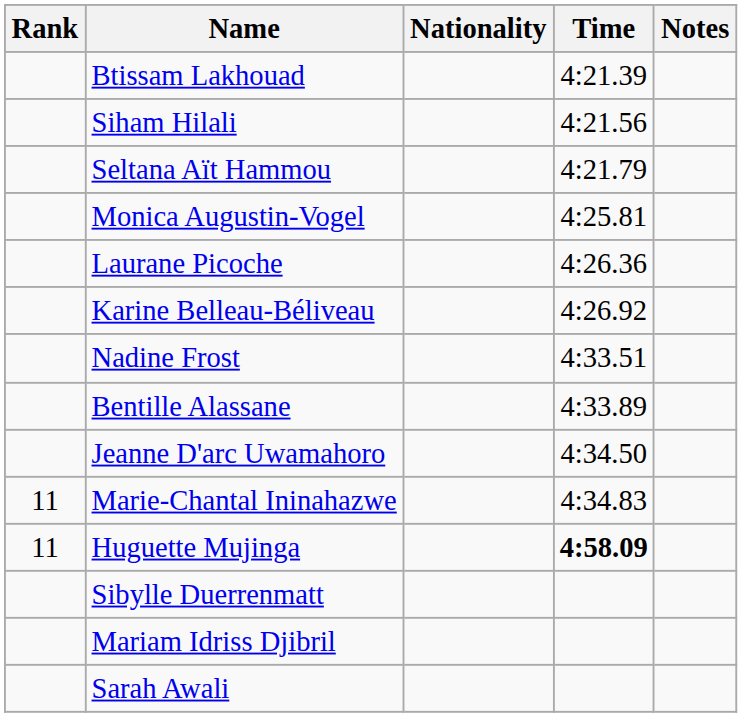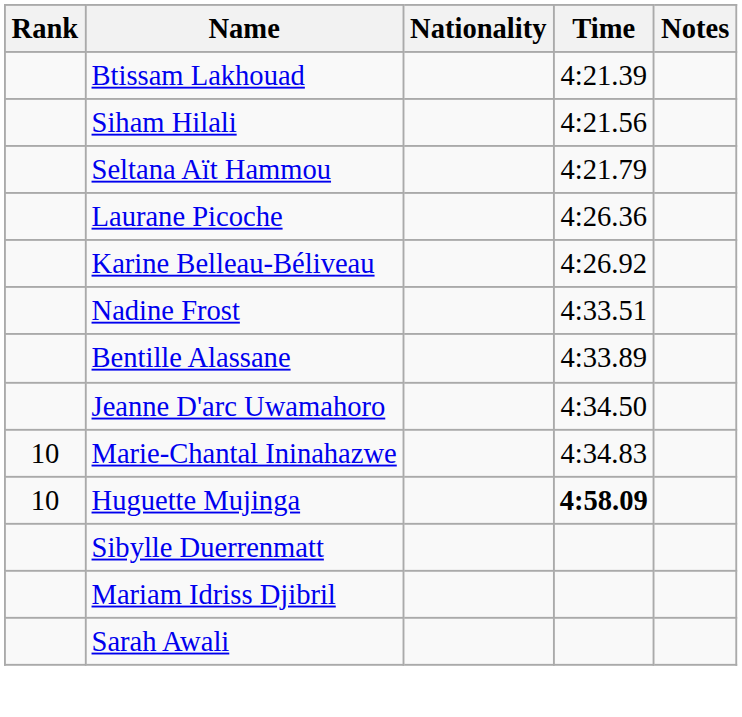 <table class="wikitable sortable" style="text-align:center;font-size:95%">
 <tr>
 <th>Rank</th>
 <th>Name</th>
 <th>Nationality</th>
 <th>Time</th>
 <th>Notes</th>
 </tr>
 <tr>
 <td></td>
 <td align=left><a href='#'>Btissam Lakhouad</a></td>
 <td align=left></td>
 <td>4:21.39</td>
 <td></td>
 </tr>
 <tr>
 <td></td>
 <td align=left><a href='#'>Siham Hilali</a></td>
 <td align=left></td>
 <td>4:21.56</td>
 <td></td>
 </tr>
 <tr>
 <td></td>
 <td align=left><a href='#'>Seltana Aït Hammou</a></td>
 <td align=left></td>
 <td>4:21.79</td>
-<td></td>
-</tr>
-<tr>
-<td></td>
-<td align=left><a href='#'>Monica Augustin-Vogel</a></td>
-<td align=left></td>
-<td>4:25.81</td>
 <td></td>
 </tr>
 <tr>
 <td></td>
 <td align=left><a href='#'>Laurane Picoche</a></td>
 <td align=left></td>
 <td>4:26.36</td>
 <td></td>
 </tr>
 <tr>
 <td></td>
 <td align=left><a href='#'>Karine Belleau-Béliveau</a></td>
 <td align=left></td>
 <td>4:26.92</td>
 <td></td>
 </tr>
 <tr>
 <td></td>
 <td align=left><a href='#'>Nadine Frost</a></td>
 <td align=left></td>
 <td>4:33.51</td>
 <td></td>
 </tr>
 <tr>
 <td></td>
 <td align=left><a href='#'>Bentille Alassane</a></td>
 <td align=left></td>
 <td>4:33.89</td>
 <td></td>
 </tr>
 <tr>
 <td></td>
 <td align=left><a href='#'>Jeanne D'arc Uwamahoro</a></td>
 <td align=left></td>
 <td>4:34.50</td>
 <td></td>
 </tr>
 <tr>
-<td>11</td>
+<td>10</td>
 <td align=left><a href='#'>Marie-Chantal Ininahazwe</a></td>
 <td align=left></td>
 <td>4:34.83</td>
 <td></td>
 </tr>
 <tr>
-<td>11</td>
+<td>10</td>
 <td align=left><a href='#'>Huguette Mujinga</a></td>
 <td align=left></td>
 <td><strong>4:58.09</strong></td>
 <td></td>
 </tr>
 <tr>
 <td></td>
 <td align=left><a href='#'>Sibylle Duerrenmatt</a></td>
 <td align=left></td>
 <td></td>
 <td></td>
 </tr>
 <tr>
 <td></td>
 <td align=left><a href='#'>Mariam Idriss Djibril</a></td>
 <td align=left></td>
 <td></td>
 <td></td>
 </tr>
 <tr>
 <td></td>
 <td align=left><a href='#'>Sarah Awali</a></td>
 <td align=left></td>
 <td></td>
 <td></td>
 </tr>
 </table>
